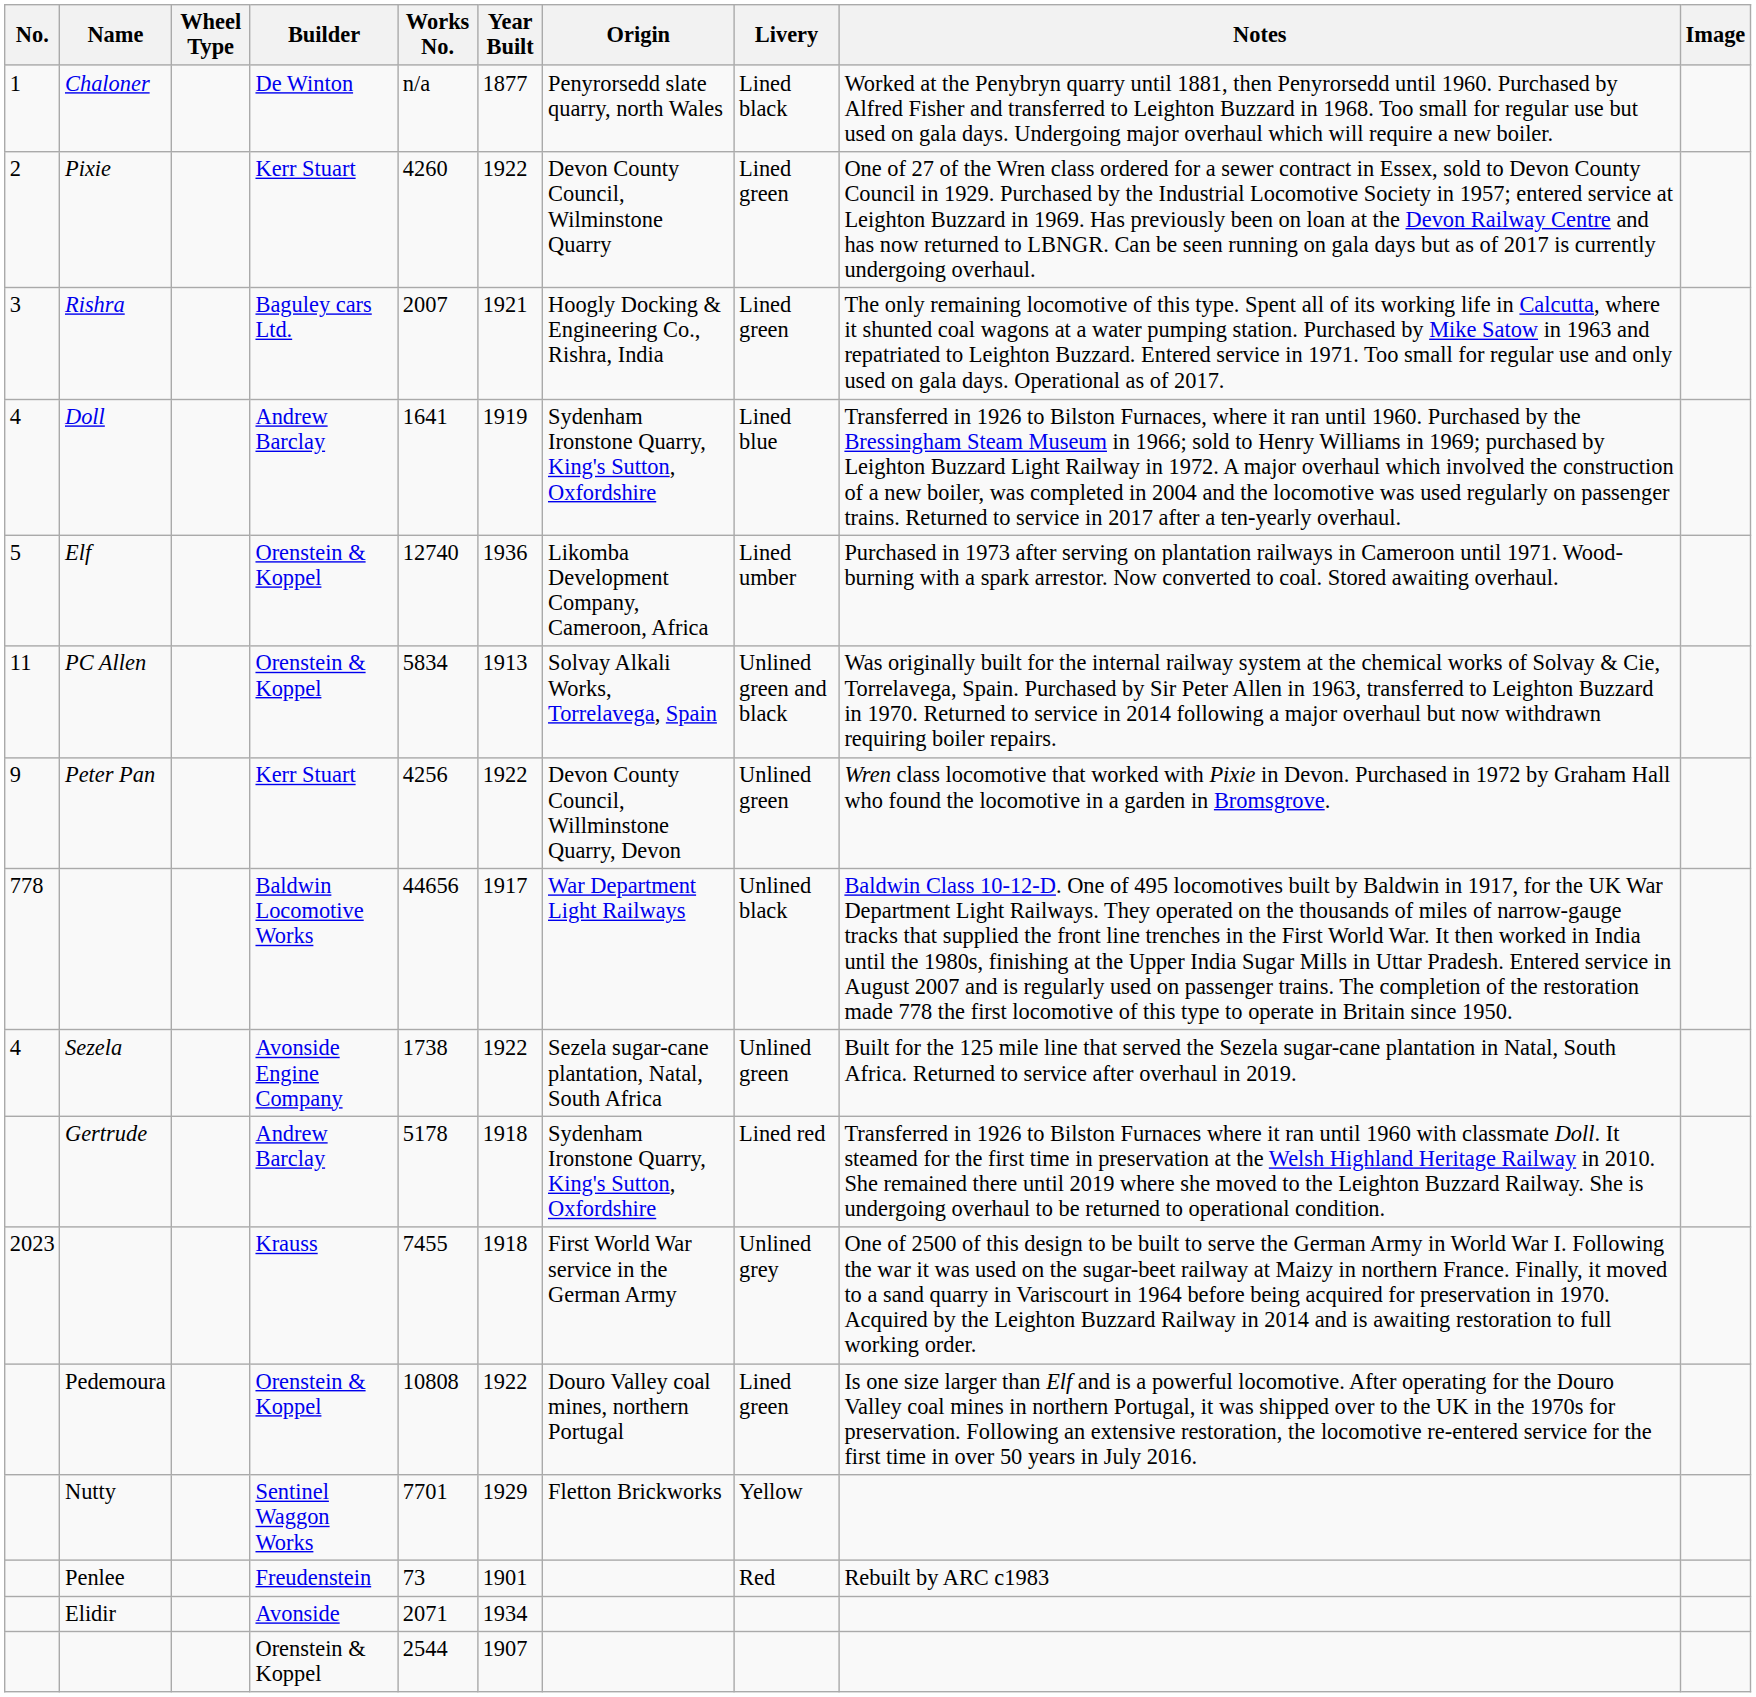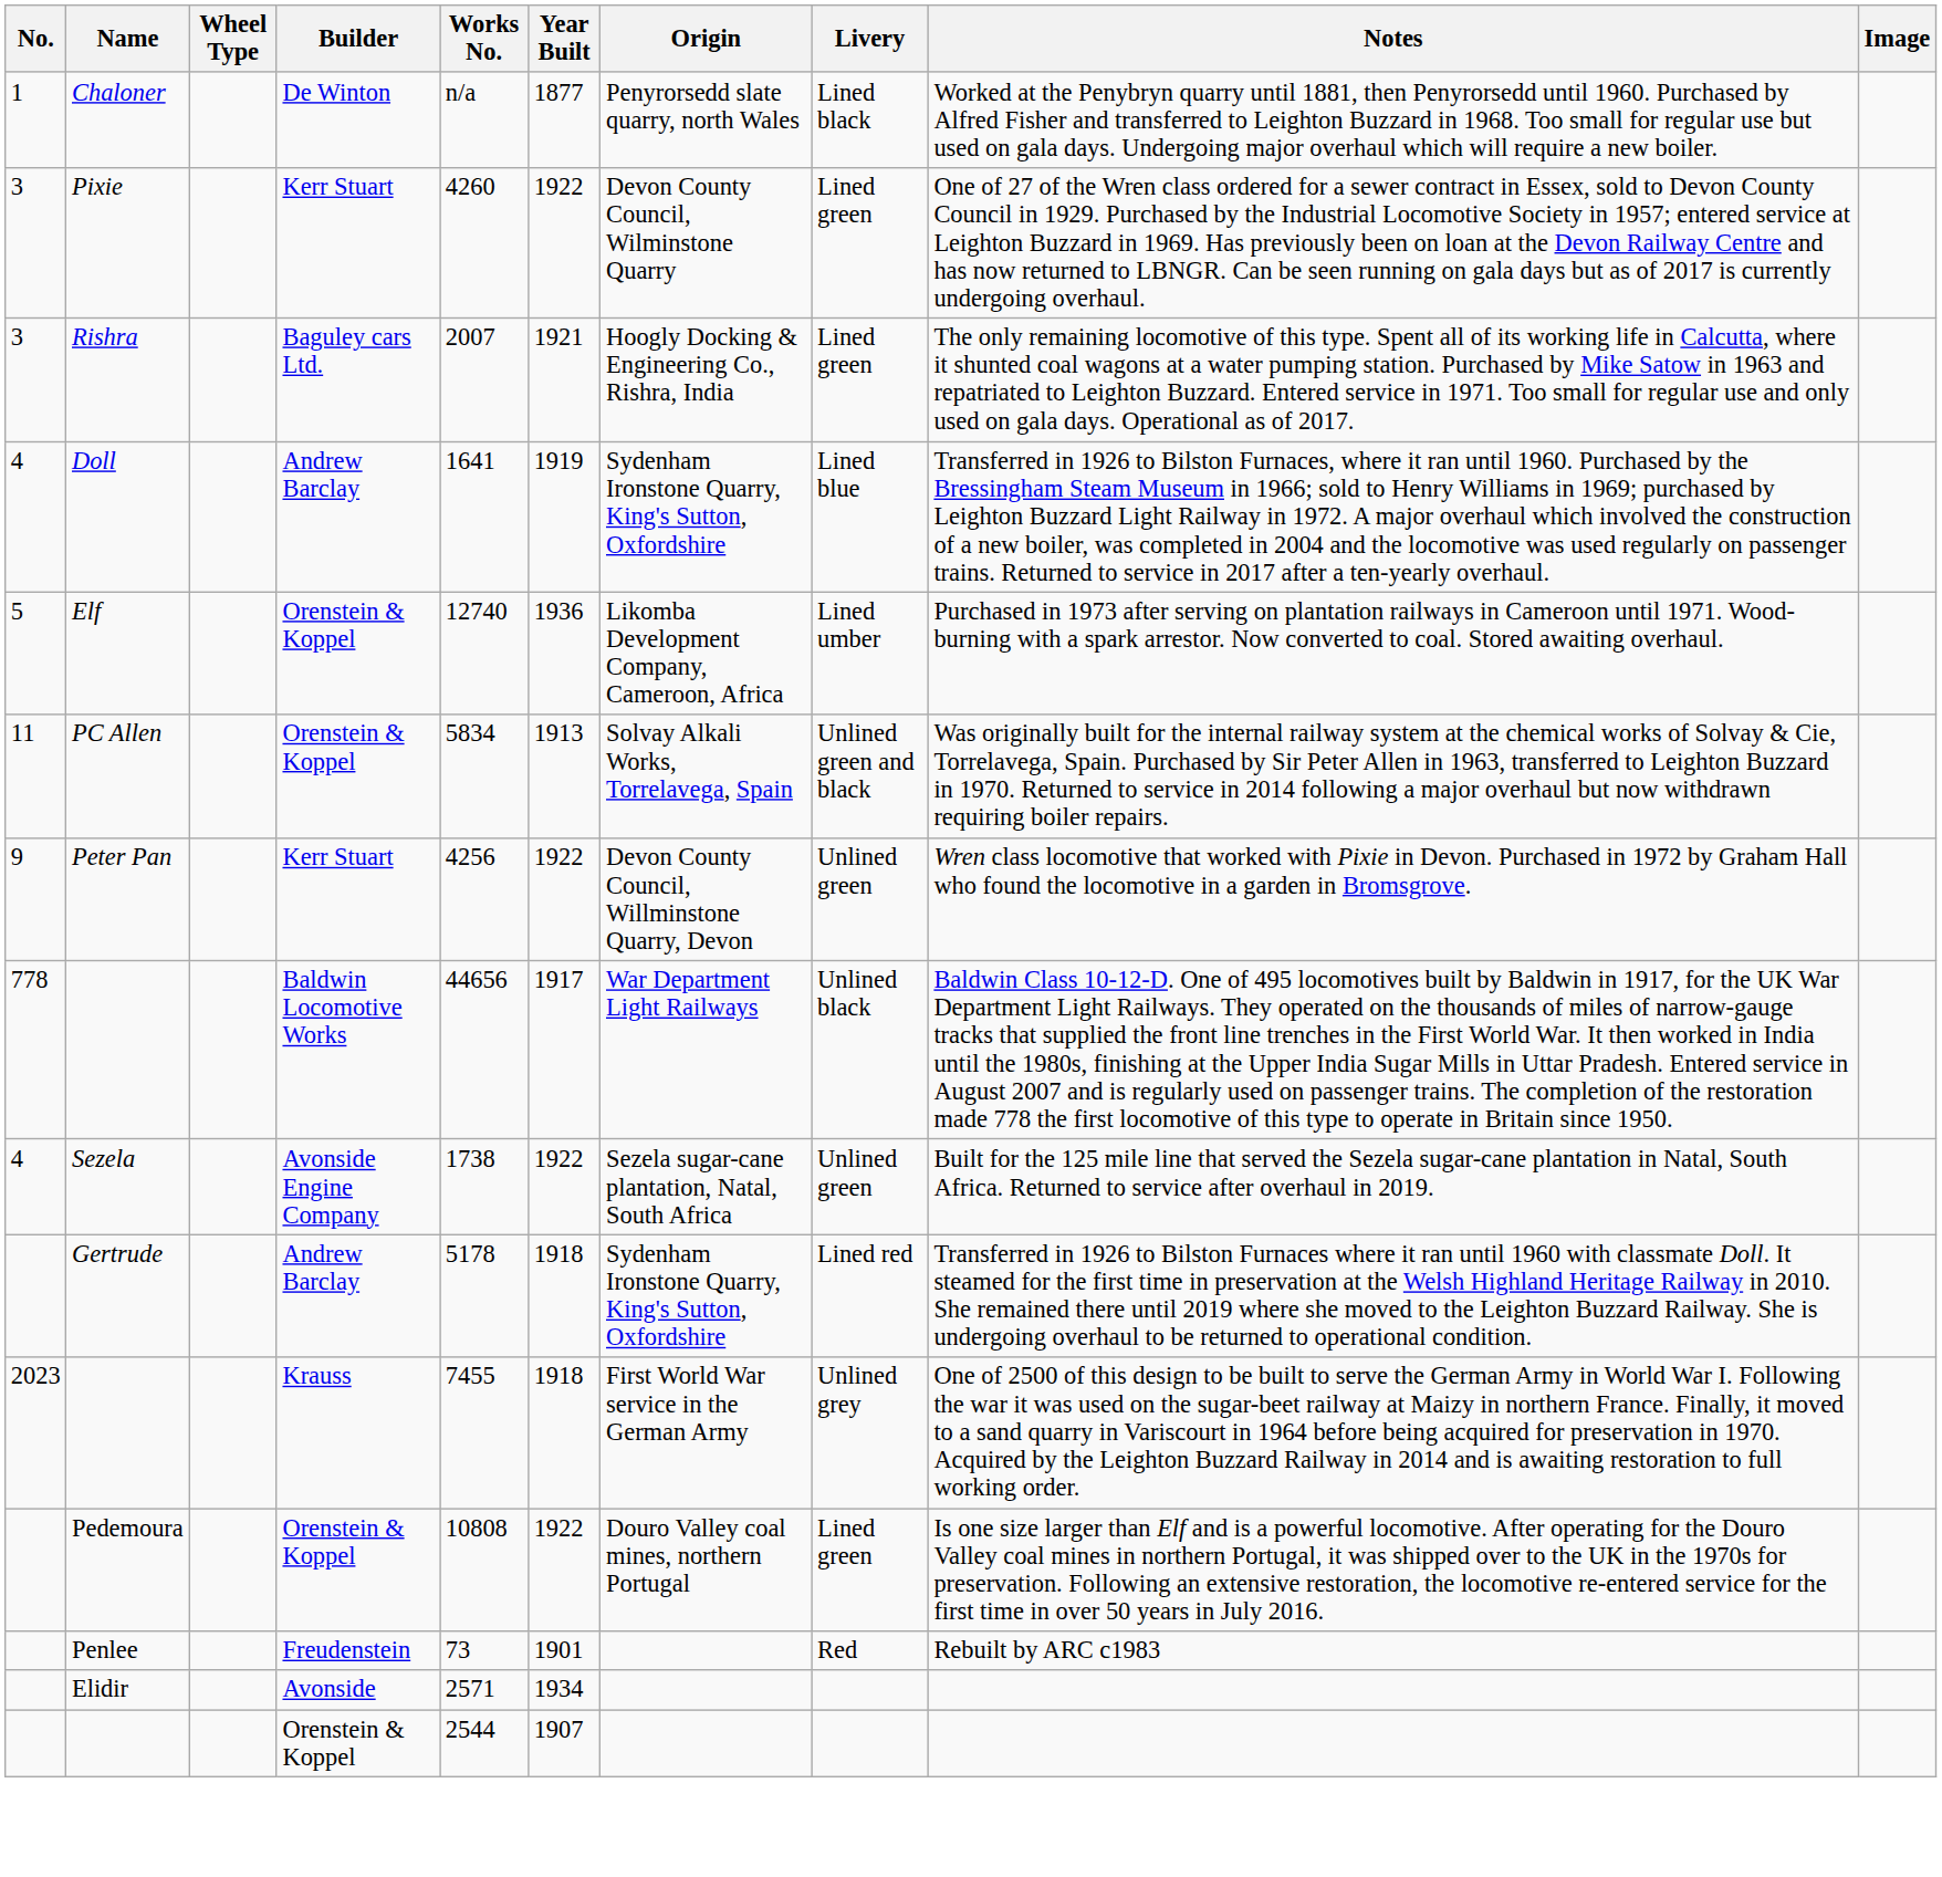 <table class="wikitable sortable">
 <tr>
 <th>No.</th>
 <th>Name</th>
 <th>Wheel Type</th>
 <th>Builder</th>
 <th>Works No.</th>
 <th>Year Built</th>
 <th>Origin</th>
 <th>Livery</th>
 <th>Notes</th>
 <th>Image</th>
 </tr>
 <tr valign="top">
 <td>1</td>
 <td><a href='#'><em>Chaloner</em></a></td>
 <td></td>
 <td><a href='#'>De Winton</a></td>
 <td>n/a</td>
 <td>1877</td>
 <td>Penyrorsedd slate quarry, north Wales</td>
 <td>Lined black</td>
 <td>Worked at the Penybryn quarry until 1881, then Penyrorsedd until 1960. Purchased by Alfred Fisher and transferred to Leighton Buzzard in 1968. Too small for regular use but used on gala days. Undergoing major overhaul which will require a new boiler.</td>
 <td></td>
 </tr>
 <tr valign="top">
-<td>2</td>
+<td>3</td>
 <td><em>Pixie</em></td>
 <td></td>
 <td><a href='#'>Kerr Stuart</a></td>
 <td>4260</td>
 <td>1922</td>
 <td>Devon County Council, Wilminstone Quarry</td>
 <td>Lined green</td>
 <td>One of 27 of the Wren class ordered for a sewer contract in Essex, sold to Devon County Council in 1929. Purchased by the Industrial Locomotive Society in 1957; entered service at Leighton Buzzard in 1969. Has previously been on loan at the <a href='#'>Devon Railway Centre</a> and has now returned to LBNGR. Can be seen running on gala days but as of 2017 is currently undergoing overhaul.</td>
 <td></td>
 </tr>
 <tr valign="top">
 <td>3</td>
 <td><a href='#'><em>Rishra</em></a></td>
 <td></td>
 <td><a href='#'>Baguley cars Ltd.</a></td>
 <td>2007</td>
 <td>1921</td>
 <td>Hoogly Docking & Engineering Co., Rishra, India</td>
 <td>Lined green</td>
 <td>The only remaining locomotive of this type. Spent all of its working life in <a href='#'>Calcutta</a>, where it shunted coal wagons at a water pumping station. Purchased by <a href='#'>Mike Satow</a> in 1963 and repatriated to Leighton Buzzard. Entered service in 1971. Too small for regular use and only used on gala days. Operational as of 2017.</td>
 <td></td>
 </tr>
 <tr valign="top">
 <td>4</td>
 <td><a href='#'><em>Doll</em></a></td>
 <td></td>
 <td><a href='#'>Andrew Barclay</a></td>
 <td>1641</td>
 <td>1919</td>
 <td>Sydenham Ironstone Quarry, <a href='#'>King's Sutton</a>, <a href='#'>Oxfordshire</a></td>
 <td>Lined blue</td>
 <td>Transferred in 1926 to Bilston Furnaces, where it ran until 1960. Purchased by the <a href='#'>Bressingham Steam Museum</a> in 1966; sold to Henry Williams in 1969; purchased by Leighton Buzzard Light Railway in 1972. A major overhaul which involved the construction of a new boiler, was completed in 2004 and the locomotive was used regularly on passenger trains. Returned to service in 2017 after a ten-yearly overhaul.</td>
 <td></td>
 </tr>
 <tr valign="top">
 <td>5</td>
 <td><em>Elf</em></td>
 <td></td>
 <td><a href='#'>Orenstein & Koppel</a></td>
 <td>12740</td>
 <td>1936</td>
 <td>Likomba Development Company, Cameroon, Africa</td>
 <td>Lined umber</td>
 <td>Purchased in 1973 after serving on plantation railways in Cameroon until 1971. Wood-burning with a spark arrestor. Now converted to coal. Stored awaiting overhaul.</td>
 <td></td>
 </tr>
 <tr valign="top">
 <td>11</td>
 <td><em>PC Allen</em></td>
 <td></td>
 <td><a href='#'>Orenstein & Koppel</a></td>
 <td>5834</td>
 <td>1913</td>
 <td>Solvay Alkali Works, <a href='#'>Torrelavega</a>, <a href='#'>Spain</a></td>
 <td>Unlined green and black</td>
 <td>Was originally built for the internal railway system at the chemical works of Solvay & Cie, Torrelavega, Spain. Purchased by Sir Peter Allen in 1963, transferred to Leighton Buzzard in 1970. Returned to service in 2014 following a major overhaul but now withdrawn requiring boiler repairs.</td>
 <td></td>
 </tr>
 <tr valign="top">
 <td>9</td>
 <td><em>Peter Pan</em></td>
 <td></td>
 <td><a href='#'>Kerr Stuart</a></td>
 <td>4256</td>
 <td>1922</td>
 <td>Devon County Council, Willminstone Quarry, Devon</td>
 <td>Unlined green</td>
 <td><em>Wren</em> class locomotive that worked with <em>Pixie</em> in Devon. Purchased in 1972 by Graham Hall who found the locomotive in a garden in <a href='#'>Bromsgrove</a>.</td>
 <td></td>
 </tr>
 <tr valign="top">
 <td>778</td>
 <td></td>
 <td></td>
 <td><a href='#'>Baldwin Locomotive Works</a></td>
 <td>44656</td>
 <td>1917</td>
 <td><a href='#'>War Department Light Railways</a></td>
 <td>Unlined black</td>
 <td><a href='#'>Baldwin Class 10-12-D</a>. One of 495 locomotives built by Baldwin in 1917, for the UK War Department Light Railways. They operated on the thousands of miles of narrow-gauge tracks that supplied the front line  trenches in the First World War. It then worked in India until the 1980s, finishing at the Upper India Sugar Mills in Uttar Pradesh. Entered service in August 2007 and is regularly used on passenger trains. The completion of the restoration made 778 the first locomotive of this type to operate in Britain since 1950.</td>
 <td></td>
 </tr>
 <tr valign="top">
 <td>4</td>
 <td><em>Sezela</em></td>
 <td></td>
 <td><a href='#'>Avonside Engine Company</a></td>
 <td>1738</td>
 <td>1922</td>
 <td>Sezela sugar-cane plantation, Natal, South Africa</td>
 <td>Unlined green</td>
 <td>Built for the 125 mile line that served the Sezela sugar-cane plantation in Natal, South Africa. Returned to service after overhaul in 2019.</td>
 <td></td>
 </tr>
 <tr valign="top">
 <td></td>
 <td><em>Gertrude</em></td>
 <td></td>
 <td><a href='#'>Andrew Barclay</a></td>
 <td>5178</td>
 <td>1918</td>
 <td>Sydenham Ironstone Quarry, <a href='#'>King's Sutton</a>, <a href='#'>Oxfordshire</a></td>
 <td>Lined red</td>
 <td>Transferred in 1926 to Bilston Furnaces where it ran until 1960 with classmate <em>Doll</em>. It steamed for the first time in preservation at the <a href='#'>Welsh Highland Heritage Railway</a> in 2010. She remained there until 2019 where she moved to the Leighton Buzzard Railway. She is undergoing overhaul to be returned to operational condition.</td>
 <td></td>
 </tr>
 <tr valign="top">
 <td>2023</td>
 <td></td>
 <td></td>
 <td><a href='#'>Krauss</a></td>
 <td>7455</td>
 <td>1918</td>
 <td>First World War service in the German Army</td>
 <td>Unlined grey</td>
 <td>One of 2500 of this design to be built to serve the German Army in World War I. Following the war it was used on the sugar-beet railway at Maizy in northern France. Finally, it moved to a sand quarry in Variscourt in 1964 before being acquired for preservation in 1970. Acquired by the Leighton Buzzard Railway in 2014 and is awaiting restoration to full working order.</td>
 <td></td>
 </tr>
 <tr valign="top">
 <td></td>
 <td>Pedemoura</td>
 <td></td>
 <td><a href='#'>Orenstein & Koppel</a></td>
 <td>10808</td>
 <td>1922</td>
 <td>Douro Valley coal mines, northern Portugal</td>
 <td>Lined green</td>
 <td>Is one size larger than <em>Elf</em> and is a powerful locomotive. After operating for the Douro Valley coal mines in northern Portugal, it was shipped over to the UK in the 1970s for preservation. Following an extensive restoration, the locomotive re-entered service for the first time in over 50 years in July 2016.</td>
 <td></td>
 </tr>
 <tr valign="top">
 <td></td>
-<td>Nutty</td>
-<td></td>
-<td><a href='#'>Sentinel Waggon Works</a></td>
-<td>7701</td>
-<td>1929</td>
-<td>Fletton Brickworks</td>
-<td>Yellow</td>
-<td></td>
-<td></td>
-</tr>
-<tr valign="top">
-<td></td>
 <td>Penlee</td>
 <td></td>
 <td><a href='#'>Freudenstein</a></td>
 <td>73</td>
 <td>1901</td>
 <td></td>
 <td>Red</td>
 <td>Rebuilt by ARC c1983</td>
 <td></td>
 </tr>
 <tr valign="top">
 <td></td>
 <td>Elidir</td>
 <td></td>
 <td><a href='#'>Avonside</a></td>
-<td>2071</td>
+<td>2571</td>
 <td>1934</td>
 <td></td>
 <td></td>
 <td></td>
 <td></td>
 </tr>
 <tr valign="top">
 <td></td>
 <td></td>
 <td></td>
 <td>Orenstein & Koppel</td>
 <td>2544</td>
 <td>1907</td>
 <td></td>
 <td></td>
 <td></td>
 <td></td>
 </tr>
 </table>
